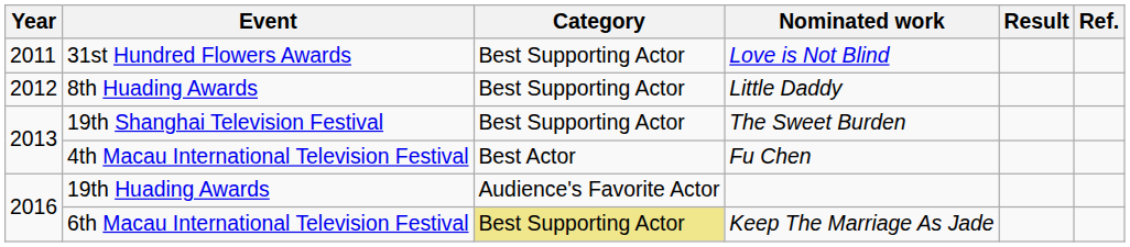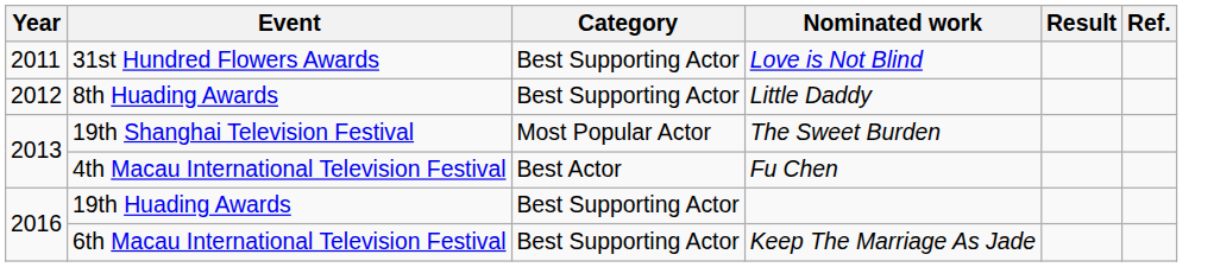 <table class="wikitable">
 <tr>
 <th>Year</th>
 <th>Event</th>
 <th>Category</th>
 <th>Nominated work</th>
 <th>Result</th>
 <th>Ref.</th>
 </tr>
 <tr>
 <td>2011</td>
 <td>31st <a href='#'>Hundred Flowers Awards</a></td>
 <td>Best Supporting Actor</td>
 <td><em><a href='#'>Love is Not Blind</a></em></td>
 <td></td>
 <td></td>
 </tr>
 <tr>
 <td>2012</td>
 <td>8th <a href='#'>Huading Awards</a></td>
 <td>Best Supporting Actor</td>
 <td><em>Little Daddy</em></td>
 <td></td>
 <td></td>
 </tr>
 <tr>
 <td rowspan=2>2013</td>
 <td>19th <a href='#'>Shanghai Television Festival</a></td>
-<td>Best Supporting Actor</td>
+<td>Most Popular Actor</td>
 <td><em>The Sweet Burden</em></td>
 <td></td>
 <td></td>
 </tr>
 <tr>
 <td>4th <a href='#'>Macau International Television Festival</a></td>
 <td>Best Actor</td>
 <td><em>Fu Chen</em></td>
 <td></td>
 <td></td>
 </tr>
 <tr>
 <td rowspan=2>2016</td>
 <td>19th <a href='#'>Huading Awards</a></td>
-<td>Audience's Favorite Actor</td>
+<td>Best Supporting Actor</td>
 <td></td>
 <td></td>
 <td></td>
 </tr>
 <tr>
 <td>6th <a href='#'>Macau International Television Festival</a></td>
-<td style="background: khaki;">Best Supporting Actor</td>
+<td>Best Supporting Actor</td>
 <td><em>Keep The Marriage As Jade</em></td>
 <td></td>
 <td></td>
 </tr>
 </table>
